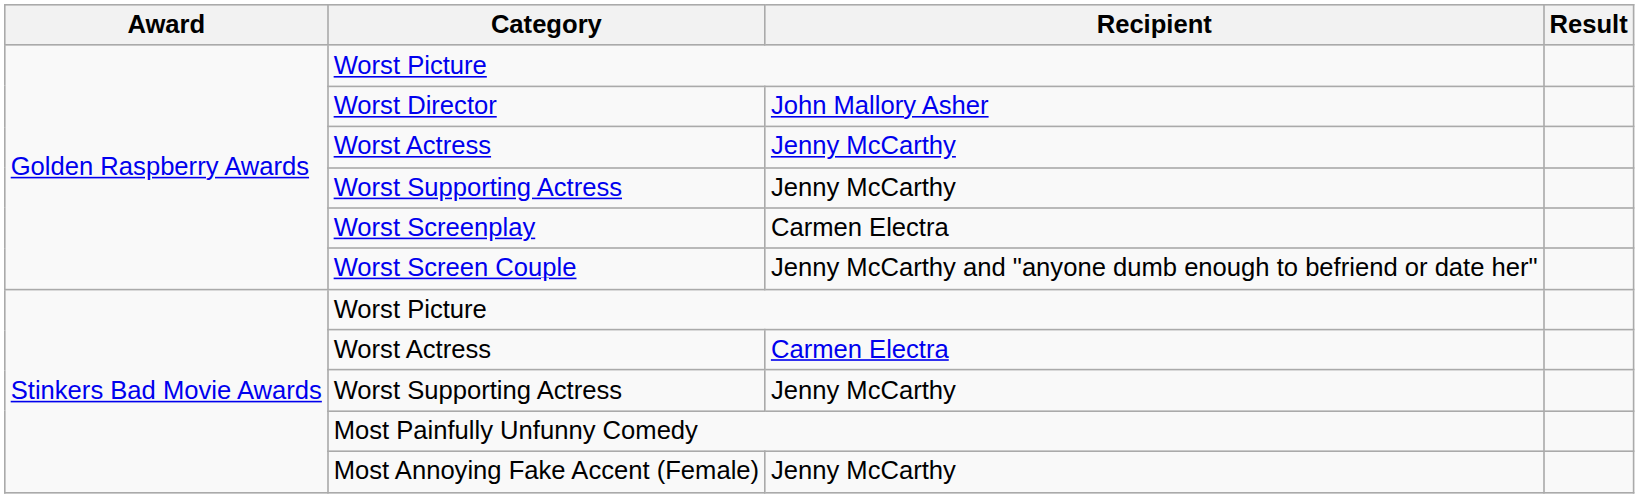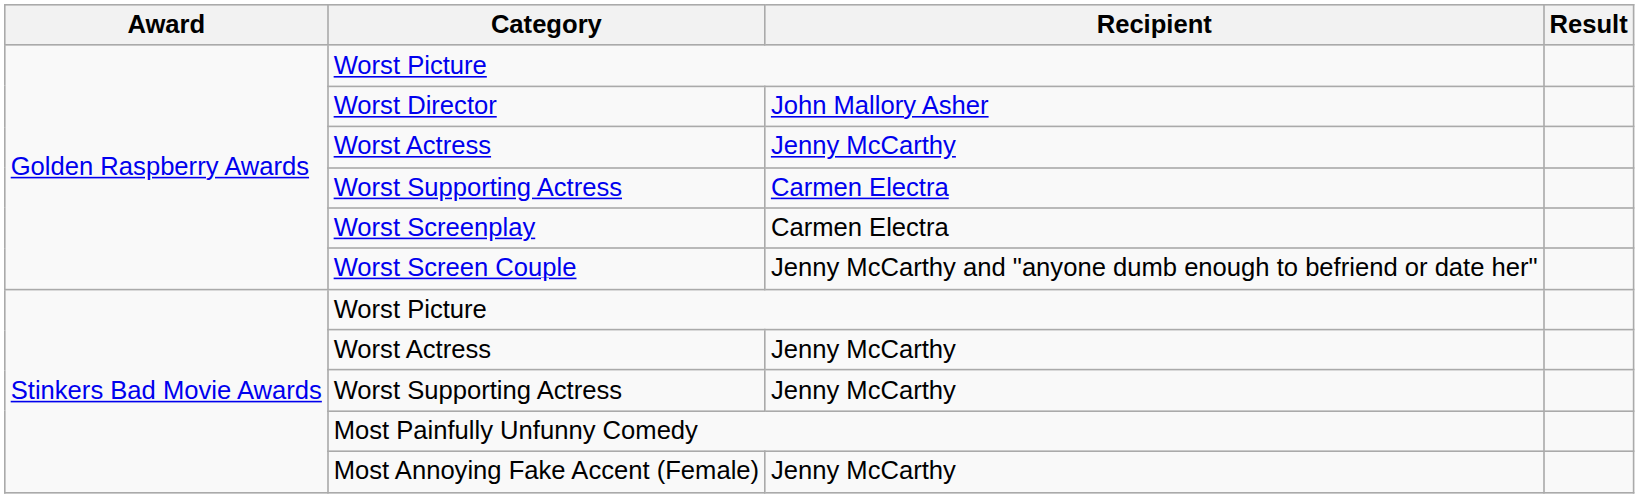 <table class="wikitable">
 <tr>
 <th>Award</th>
 <th>Category</th>
 <th>Recipient</th>
 <th>Result</th>
 </tr>
 <tr>
 <td rowspan="6"><a href='#'>Golden Raspberry Awards</a></td>
 <td colspan="2"><a href='#'>Worst Picture</a></td>
 <td></td>
 </tr>
 <tr>
 <td><a href='#'>Worst Director</a></td>
 <td><a href='#'>John Mallory Asher</a></td>
 <td></td>
 </tr>
 <tr>
 <td><a href='#'>Worst Actress</a></td>
 <td><a href='#'>Jenny McCarthy</a></td>
 <td></td>
 </tr>
 <tr>
 <td><a href='#'>Worst Supporting Actress</a></td>
-<td>Jenny McCarthy</td>
+<td><a href='#'>Carmen Electra</a></td>
 <td></td>
 </tr>
 <tr>
 <td><a href='#'>Worst Screenplay</a></td>
 <td>Carmen Electra</td>
 <td></td>
 </tr>
 <tr>
 <td><a href='#'>Worst Screen Couple</a></td>
 <td>Jenny McCarthy and "anyone dumb enough to befriend or date her"</td>
 <td></td>
 </tr>
 <tr>
 <td rowspan="5"><a href='#'>Stinkers Bad Movie Awards</a></td>
 <td colspan="2">Worst Picture</td>
 <td></td>
 </tr>
 <tr>
 <td>Worst Actress</td>
-<td><a href='#'>Carmen Electra</a></td>
+<td>Jenny McCarthy</td>
 <td></td>
 </tr>
 <tr>
 <td>Worst Supporting Actress</td>
 <td>Jenny McCarthy</td>
 <td></td>
 </tr>
 <tr>
 <td colspan="2">Most Painfully Unfunny Comedy</td>
 <td></td>
 </tr>
 <tr>
 <td>Most Annoying Fake Accent (Female)</td>
 <td>Jenny McCarthy</td>
 <td></td>
 </tr>
 </table>
